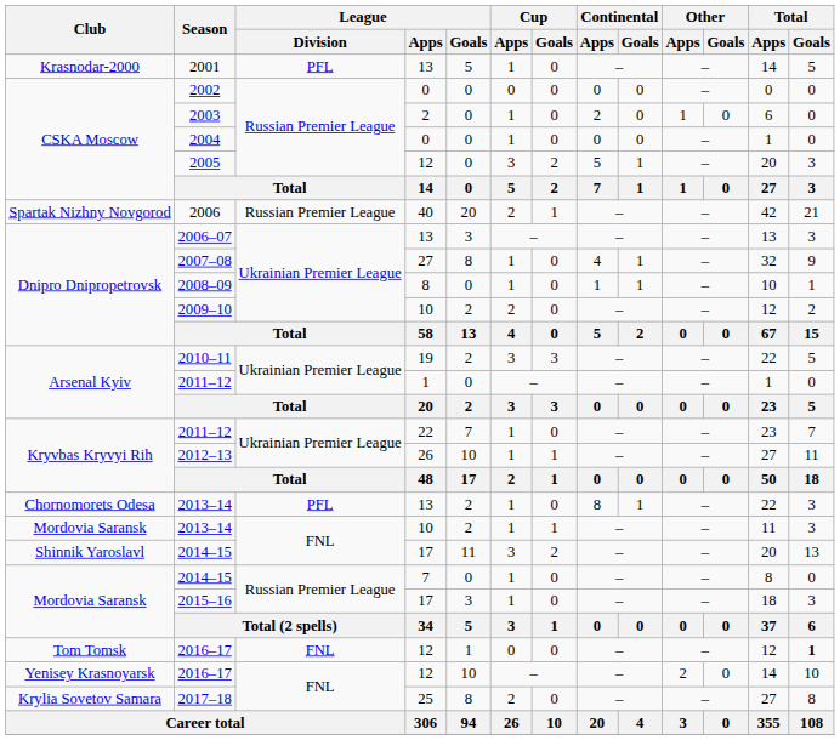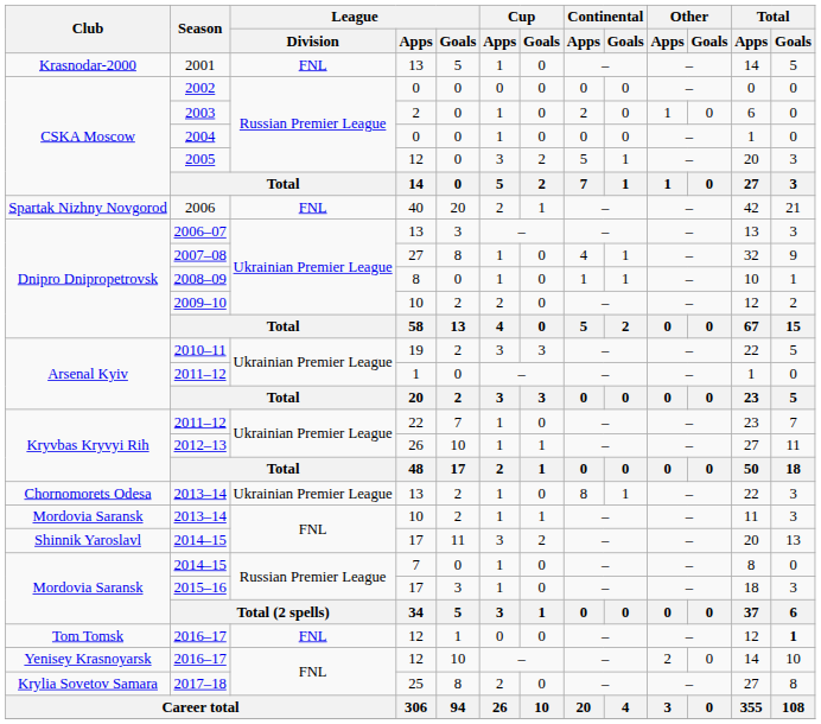 <table class="wikitable" style="text-align: center;">
 <tr>
 <th rowspan=2>Club</th>
 <th rowspan=2>Season</th>
 <th colspan=3>League</th>
 <th colspan=2>Cup</th>
 <th colspan=2>Continental</th>
 <th colspan=2>Other</th>
 <th colspan=2>Total</th>
 </tr>
 <tr>
 <th>Division</th>
 <th>Apps</th>
 <th>Goals</th>
 <th>Apps</th>
 <th>Goals</th>
 <th>Apps</th>
 <th>Goals</th>
 <th>Apps</th>
 <th>Goals</th>
 <th>Apps</th>
 <th>Goals</th>
 </tr>
 <tr>
 <td><a href='#'>Krasnodar-2000</a></td>
 <td>2001</td>
-<td><a href='#'>PFL</a></td>
+<td><a href='#'>FNL</a></td>
 <td>13</td>
 <td>5</td>
 <td>1</td>
 <td>0</td>
 <td colspan=2>–</td>
 <td colspan=2>–</td>
 <td>14</td>
 <td>5</td>
 </tr>
 <tr>
 <td rowspan=5><a href='#'>CSKA Moscow</a></td>
 <td><a href='#'>2002</a></td>
 <td rowspan=4><a href='#'>Russian Premier League</a></td>
 <td>0</td>
 <td>0</td>
 <td>0</td>
 <td>0</td>
 <td>0</td>
 <td>0</td>
 <td colspan=2>–</td>
 <td>0</td>
 <td>0</td>
 </tr>
 <tr>
 <td><a href='#'>2003</a></td>
 <td>2</td>
 <td>0</td>
 <td>1</td>
 <td>0</td>
 <td>2</td>
 <td>0</td>
 <td>1</td>
 <td>0</td>
 <td>6</td>
 <td>0</td>
 </tr>
 <tr>
 <td><a href='#'>2004</a></td>
 <td>0</td>
 <td>0</td>
 <td>1</td>
 <td>0</td>
 <td>0</td>
 <td>0</td>
 <td colspan=2>–</td>
 <td>1</td>
 <td>0</td>
 </tr>
 <tr>
 <td><a href='#'>2005</a></td>
 <td>12</td>
 <td>0</td>
 <td>3</td>
 <td>2</td>
 <td>5</td>
 <td>1</td>
 <td colspan=2>–</td>
 <td>20</td>
 <td>3</td>
 </tr>
 <tr>
 <th colspan=2>Total</th>
 <th>14</th>
 <th>0</th>
 <th>5</th>
 <th>2</th>
 <th>7</th>
 <th>1</th>
 <th>1</th>
 <th>0</th>
 <th>27</th>
 <th>3</th>
 </tr>
 <tr>
 <td><a href='#'>Spartak Nizhny Novgorod</a></td>
 <td>2006</td>
-<td>Russian Premier League</td>
+<td><a href='#'>FNL</a></td>
 <td>40</td>
 <td>20</td>
 <td>2</td>
 <td>1</td>
 <td colspan=2>–</td>
 <td colspan=2>–</td>
 <td>42</td>
 <td>21</td>
 </tr>
 <tr>
 <td rowspan=5><a href='#'>Dnipro Dnipropetrovsk</a></td>
 <td><a href='#'>2006–07</a></td>
 <td rowspan=4><a href='#'>Ukrainian Premier League</a></td>
 <td>13</td>
 <td>3</td>
 <td colspan=2>–</td>
 <td colspan=2>–</td>
 <td colspan=2>–</td>
 <td>13</td>
 <td>3</td>
 </tr>
 <tr>
 <td><a href='#'>2007–08</a></td>
 <td>27</td>
 <td>8</td>
 <td>1</td>
 <td>0</td>
 <td>4</td>
 <td>1</td>
 <td colspan=2>–</td>
 <td>32</td>
 <td>9</td>
 </tr>
 <tr>
 <td><a href='#'>2008–09</a></td>
 <td>8</td>
 <td>0</td>
 <td>1</td>
 <td>0</td>
 <td>1</td>
 <td>1</td>
 <td colspan=2>–</td>
 <td>10</td>
 <td>1</td>
 </tr>
 <tr>
 <td><a href='#'>2009–10</a></td>
 <td>10</td>
 <td>2</td>
 <td>2</td>
 <td>0</td>
 <td colspan=2>–</td>
 <td colspan=2>–</td>
 <td>12</td>
 <td>2</td>
 </tr>
 <tr>
 <th colspan=2>Total</th>
 <th>58</th>
 <th>13</th>
 <th>4</th>
 <th>0</th>
 <th>5</th>
 <th>2</th>
 <th>0</th>
 <th>0</th>
 <th>67</th>
 <th>15</th>
 </tr>
 <tr>
 <td rowspan=3><a href='#'>Arsenal Kyiv</a></td>
 <td><a href='#'>2010–11</a></td>
 <td rowspan=2>Ukrainian Premier League</td>
 <td>19</td>
 <td>2</td>
 <td>3</td>
 <td>3</td>
 <td colspan=2>–</td>
 <td colspan=2>–</td>
 <td>22</td>
 <td>5</td>
 </tr>
 <tr>
 <td><a href='#'>2011–12</a></td>
 <td>1</td>
 <td>0</td>
 <td colspan=2>–</td>
 <td colspan=2>–</td>
 <td colspan=2>–</td>
 <td>1</td>
 <td>0</td>
 </tr>
 <tr>
 <th colspan=2>Total</th>
 <th>20</th>
 <th>2</th>
 <th>3</th>
 <th>3</th>
 <th>0</th>
 <th>0</th>
 <th>0</th>
 <th>0</th>
 <th>23</th>
 <th>5</th>
 </tr>
 <tr>
 <td rowspan=3><a href='#'>Kryvbas Kryvyi Rih</a></td>
 <td><a href='#'>2011–12</a></td>
 <td rowspan=2>Ukrainian Premier League</td>
 <td>22</td>
 <td>7</td>
 <td>1</td>
 <td>0</td>
 <td colspan=2>–</td>
 <td colspan=2>–</td>
 <td>23</td>
 <td>7</td>
 </tr>
 <tr>
 <td><a href='#'>2012–13</a></td>
 <td>26</td>
 <td>10</td>
 <td>1</td>
 <td>1</td>
 <td colspan=2>–</td>
 <td colspan=2>–</td>
 <td>27</td>
 <td>11</td>
 </tr>
 <tr>
 <th colspan=2>Total</th>
 <th>48</th>
 <th>17</th>
 <th>2</th>
 <th>1</th>
 <th>0</th>
 <th>0</th>
 <th>0</th>
 <th>0</th>
 <th>50</th>
 <th>18</th>
 </tr>
 <tr>
 <td><a href='#'>Chornomorets Odesa</a></td>
 <td><a href='#'>2013–14</a></td>
-<td><a href='#'>PFL</a></td>
+<td>Ukrainian Premier League</td>
 <td>13</td>
 <td>2</td>
 <td>1</td>
 <td>0</td>
 <td>8</td>
 <td>1</td>
 <td colspan=2>–</td>
 <td>22</td>
 <td>3</td>
 </tr>
 <tr>
 <td><a href='#'>Mordovia Saransk</a></td>
 <td><a href='#'>2013–14</a></td>
 <td rowspan=2>FNL</td>
 <td>10</td>
 <td>2</td>
 <td>1</td>
 <td>1</td>
 <td colspan=2>–</td>
 <td colspan=2>–</td>
 <td>11</td>
 <td>3</td>
 </tr>
 <tr>
 <td><a href='#'>Shinnik Yaroslavl</a></td>
 <td><a href='#'>2014–15</a></td>
 <td>17</td>
 <td>11</td>
 <td>3</td>
 <td>2</td>
 <td colspan=2>–</td>
 <td colspan=2>–</td>
 <td>20</td>
 <td>13</td>
 </tr>
 <tr>
 <td rowspan=3><a href='#'>Mordovia Saransk</a></td>
 <td><a href='#'>2014–15</a></td>
 <td rowspan=2>Russian Premier League</td>
 <td>7</td>
 <td>0</td>
 <td>1</td>
 <td>0</td>
 <td colspan=2>–</td>
 <td colspan=2>–</td>
 <td>8</td>
 <td>0</td>
 </tr>
 <tr>
 <td><a href='#'>2015–16</a></td>
 <td>17</td>
 <td>3</td>
 <td>1</td>
 <td>0</td>
 <td colspan=2>–</td>
 <td colspan=2>–</td>
 <td>18</td>
 <td>3</td>
 </tr>
 <tr>
 <th colspan=2>Total (2 spells)</th>
 <th>34</th>
 <th>5</th>
 <th>3</th>
 <th>1</th>
 <th>0</th>
 <th>0</th>
 <th>0</th>
 <th>0</th>
 <th>37</th>
 <th>6</th>
 </tr>
 <tr>
 <td><a href='#'>Tom Tomsk</a></td>
 <td><a href='#'>2016–17</a></td>
 <td><a href='#'>FNL</a></td>
 <td>12</td>
 <td>1</td>
 <td>0</td>
 <td>0</td>
 <td colspan=2>–</td>
 <td colspan=2>–</td>
 <td>12</td>
 <td><strong>1</strong></td>
 </tr>
 <tr>
 <td><a href='#'>Yenisey Krasnoyarsk</a></td>
 <td><a href='#'>2016–17</a></td>
 <td rowspan=2>FNL</td>
 <td>12</td>
 <td>10</td>
 <td colspan=2>–</td>
 <td colspan=2>–</td>
 <td>2</td>
 <td>0</td>
 <td>14</td>
 <td>10</td>
 </tr>
 <tr>
 <td><a href='#'>Krylia Sovetov Samara</a></td>
 <td><a href='#'>2017–18</a></td>
 <td>25</td>
 <td>8</td>
 <td>2</td>
 <td>0</td>
 <td colspan=2>–</td>
 <td colspan=2>–</td>
 <td>27</td>
 <td>8</td>
 </tr>
 <tr>
 <th colspan=3>Career total</th>
 <th>306</th>
 <th>94</th>
 <th>26</th>
 <th>10</th>
 <th>20</th>
 <th>4</th>
 <th>3</th>
 <th>0</th>
 <th>355</th>
 <th>108</th>
 </tr>
 <tr>
 </tr>
 </table>
